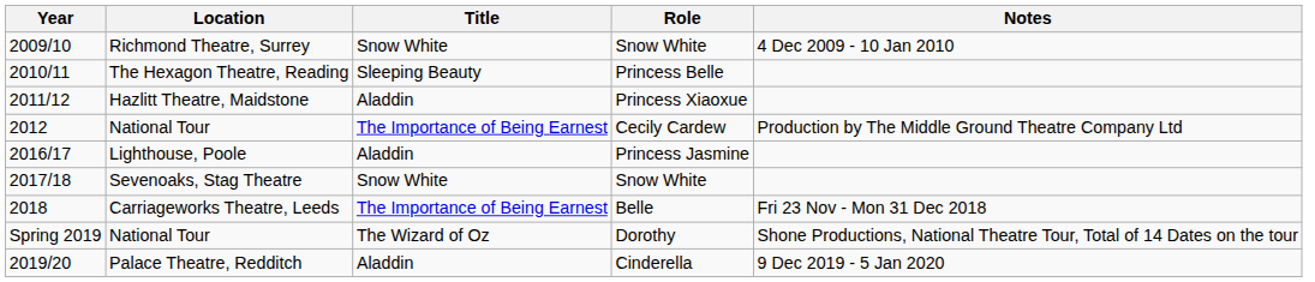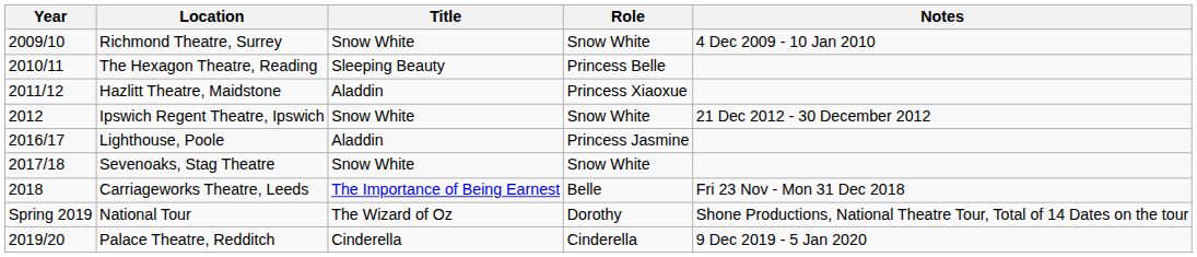 <table class="wikitable sortable">
 <tr>
 <th>Year</th>
 <th>Location</th>
 <th>Title</th>
 <th>Role</th>
 <th>Notes</th>
 </tr>
 <tr>
 <td>2009/10</td>
 <td>Richmond Theatre, Surrey</td>
 <td>Snow White</td>
 <td>Snow White</td>
 <td> 4 Dec 2009 - 10 Jan 2010</td>
 </tr>
 <tr>
 <td>2010/11</td>
 <td>The Hexagon Theatre, Reading</td>
 <td>Sleeping Beauty</td>
 <td>Princess Belle</td>
 <td></td>
 </tr>
 <tr>
 <td>2011/12</td>
 <td>Hazlitt Theatre, Maidstone</td>
 <td>Aladdin</td>
 <td>Princess Xiaoxue</td>
 <td></td>
 </tr>
 <tr>
 <td>2012</td>
-<td>National Tour</td>
-<td><a href='#'>The Importance of Being Earnest</a></td>
-<td>Cecily Cardew</td>
-<td>Production by The Middle Ground Theatre Company Ltd</td>
+<td>Ipswich Regent Theatre, Ipswich</td>
+<td>Snow White</td>
+<td>Snow White</td>
+<td> 21 Dec 2012 - 30 December 2012</td>
 </tr>
 <tr>
 <td>2016/17</td>
 <td>Lighthouse, Poole</td>
 <td>Aladdin</td>
 <td>Princess Jasmine</td>
 <td></td>
 </tr>
 <tr>
 <td>2017/18</td>
 <td>Sevenoaks, Stag Theatre</td>
 <td>Snow White</td>
 <td>Snow White</td>
 <td></td>
 </tr>
 <tr>
 <td>2018</td>
 <td>Carriageworks Theatre, Leeds</td>
 <td><a href='#'>The Importance of Being Earnest</a></td>
 <td>Belle</td>
 <td> Fri 23 Nov - Mon 31 Dec 2018</td>
 </tr>
 <tr>
 <td>Spring 2019</td>
 <td>National Tour</td>
 <td>The Wizard of Oz</td>
 <td>Dorothy</td>
 <td> Shone Productions, National Theatre Tour, Total of 14 Dates on the tour</td>
 </tr>
 <tr>
 <td>2019/20</td>
 <td>Palace Theatre, Redditch</td>
-<td>Aladdin</td>
+<td>Cinderella</td>
 <td>Cinderella</td>
 <td> 9 Dec 2019 - 5 Jan 2020</td>
 </tr>
 </table>
